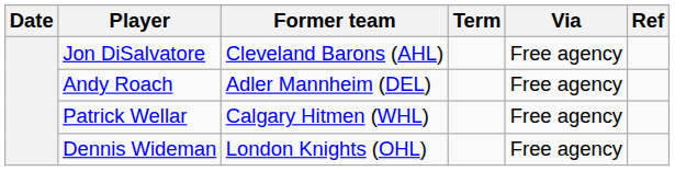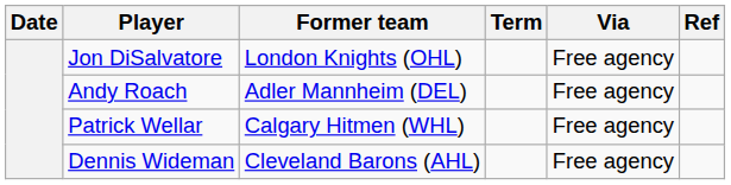 <table class="wikitable plainrowheaders">
 <tr style="background:#ddd; text-align:center;">
 <th>Date</th>
 <th>Player</th>
 <th>Former team</th>
 <th>Term</th>
 <th>Via</th>
 <th>Ref</th>
 </tr>
 <tr>
 <th scope="row" rowspan=4></th>
 <td><a href='#'>Jon DiSalvatore</a></td>
-<td><a href='#'>Cleveland Barons</a> (<a href='#'>AHL</a>)</td>
+<td><a href='#'>London Knights</a> (<a href='#'>OHL</a>)</td>
 <td></td>
 <td>Free agency</td>
 <td></td>
 </tr>
 <tr>
 <td><a href='#'>Andy Roach</a></td>
 <td><a href='#'>Adler Mannheim</a> (<a href='#'>DEL</a>)</td>
 <td></td>
 <td>Free agency</td>
 <td></td>
 </tr>
 <tr>
 <td><a href='#'>Patrick Wellar</a></td>
 <td><a href='#'>Calgary Hitmen</a> (<a href='#'>WHL</a>)</td>
 <td></td>
 <td>Free agency</td>
 <td></td>
 </tr>
 <tr>
 <td><a href='#'>Dennis Wideman</a></td>
-<td><a href='#'>London Knights</a> (<a href='#'>OHL</a>)</td>
+<td><a href='#'>Cleveland Barons</a> (<a href='#'>AHL</a>)</td>
 <td></td>
 <td>Free agency</td>
 <td></td>
 </tr>
 </table>
